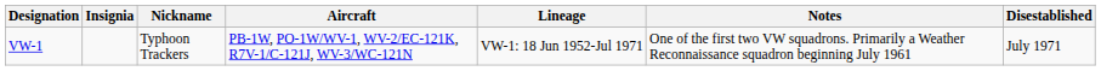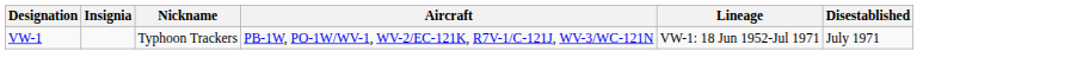 <table class="wikitable">
 <tr>
 <th>Designation</th>
 <th>Insignia</th>
 <th>Nickname</th>
 <th>Aircraft</th>
 <th>Lineage</th>
-<th>Notes</th>
 <th>Disestablished</th>
 </tr>
 <tr>
 <td><a href='#'>VW-1</a></td>
 <td></td>
 <td>Typhoon Trackers</td>
 <td><a href='#'>PB-1W</a>, <a href='#'>PO-1W/WV-1</a>, <a href='#'>WV-2/EC-121K</a>, <a href='#'>R7V-1/C-121J</a>, <a href='#'>WV-3/WC-121N</a></td>
 <td style="white-space: nowrap;">VW-1: 18 Jun 1952-Jul 1971</td>
-<td>One of the first two VW squadrons. Primarily a Weather Reconnaissance squadron beginning July 1961</td>
 <td>July 1971</td>
 </tr>
 </table>
